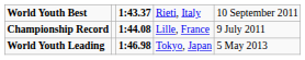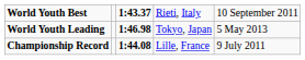 <table class="wikitable">
 <tr>
 <td><strong>World Youth Best</strong></td>
 <td></td>
 <td><strong>1:43.37</strong></td>
 <td><a href='#'>Rieti</a>, <a href='#'>Italy</a></td>
 <td>10 September 2011</td>
 </tr>
 <tr>
+<td><strong>World Youth Leading</strong></td>
+<td></td>
+<td><strong>1:46.98</strong></td>
+<td><a href='#'>Tokyo</a>, <a href='#'>Japan</a></td>
+<td>5 May 2013</td>
+</tr>
+<tr>
 <td><strong>Championship Record</strong></td>
 <td></td>
 <td><strong>1:44.08</strong></td>
 <td><a href='#'>Lille</a>, <a href='#'>France</a></td>
 <td>9 July 2011</td>
 </tr>
-<tr>
-<td><strong>World Youth Leading</strong></td>
-<td></td>
-<td><strong>1:46.98</strong></td>
-<td><a href='#'>Tokyo</a>, <a href='#'>Japan</a></td>
-<td>5 May 2013</td>
-</tr>
 </table>
